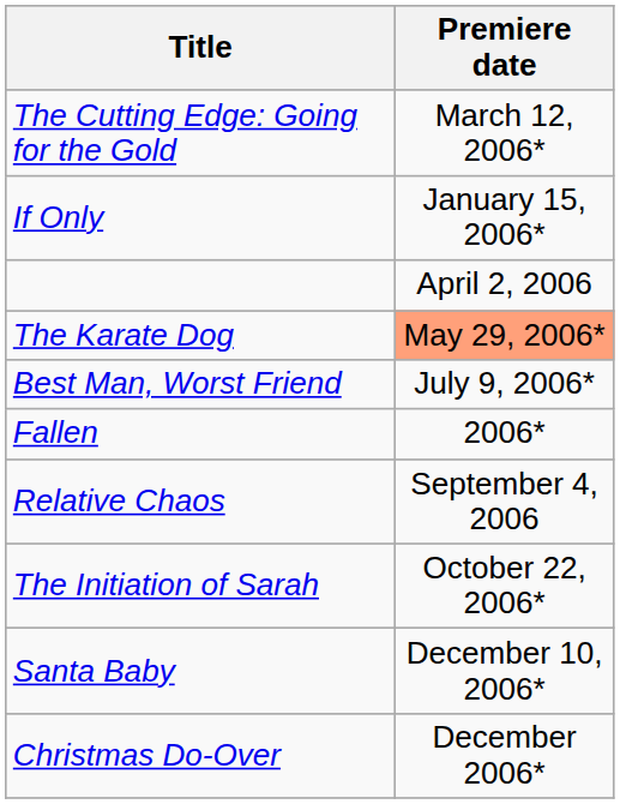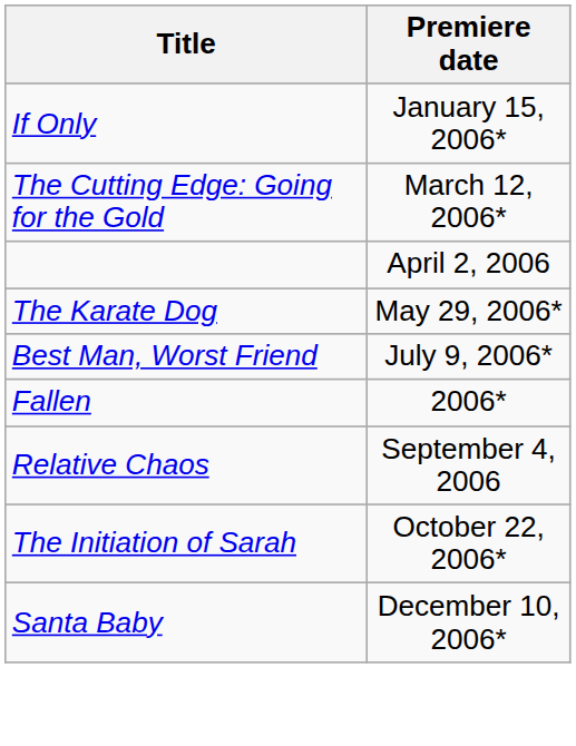 <table class="wikitable plainrowheaders sortable" style="width:50%;text-align:center;">
 <tr>
 <th scope="col" style="width:40%;">Title</th>
 <th scope="col" style="width:14%;">Premiere date</th>
 </tr>
 <tr>
+<td scope="row" style="text-align:left;"><em><a href='#'>If Only</a></em></td>
+<td>January 15, 2006*</td>
+</tr>
+<tr>
 <td scope="row" style="text-align:left;"><em><a href='#'>The Cutting Edge: Going for the Gold</a></em></td>
 <td>March 12, 2006*</td>
-</tr>
-<tr>
-<td scope="row" style="text-align:left;"><em><a href='#'>If Only</a></em></td>
-<td>January 15, 2006*</td>
 </tr>
 <tr>
 <td scope="row" style="text-align:left;"><em></em></td>
 <td>April 2, 2006</td>
 </tr>
 <tr>
 <td scope="row" style="text-align:left;"><em><a href='#'>The Karate Dog</a></em></td>
-<td style="background: lightsalmon;">May 29, 2006*</td>
+<td>May 29, 2006*</td>
 </tr>
 <tr>
 <td scope="row" style="text-align:left;"><em><a href='#'>Best Man, Worst Friend</a></em></td>
 <td>July 9, 2006*</td>
 </tr>
 <tr>
 <td scope="row" style="text-align:left;"><em><a href='#'>Fallen</a></em></td>
 <td>2006*</td>
 </tr>
 <tr>
 <td scope="row" style="text-align:left;"><em><a href='#'>Relative Chaos</a></em></td>
 <td>September 4, 2006</td>
 </tr>
 <tr>
 <td scope="row" style="text-align:left;"><em><a href='#'>The Initiation of Sarah</a></em></td>
 <td>October 22, 2006*</td>
 </tr>
 <tr>
 <td scope="row" style="text-align:left;"><em><a href='#'>Santa Baby</a></em></td>
 <td>December 10, 2006*</td>
 </tr>
-<tr>
-<td scope="row" style="text-align:left;"><em><a href='#'>Christmas Do-Over</a></em></td>
-<td>December 2006*</td>
-</tr>
 </table>
